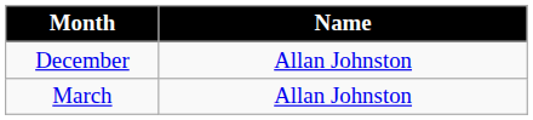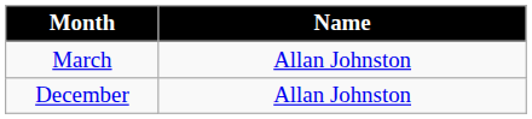 <table class="wikitable" style="text-align:center">
 <tr>
 <th style="background:#000000; color:#FFFFFF;">Month</th>
 <th style="background:#000000; color:#FFFFFF;">Name</th>
 </tr>
 <tr>
+<td style="width:100px;"><a href='#'>March</a></td>
+<td style="width:250px;"> <a href='#'>Allan Johnston</a></td>
+</tr>
+<tr>
 <td style="width:100px;"><a href='#'>December</a></td>
 <td style="width:250px;"> <a href='#'>Allan Johnston</a></td>
 </tr>
-<tr>
-<td style="width:100px;"><a href='#'>March</a></td>
-<td style="width:250px;"> <a href='#'>Allan Johnston</a></td>
-</tr>
 </table>
